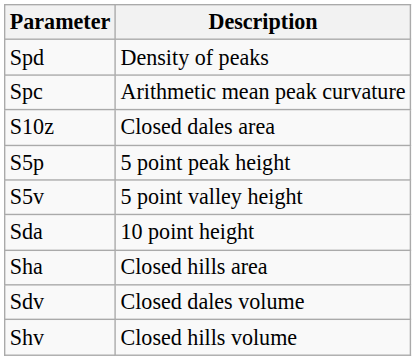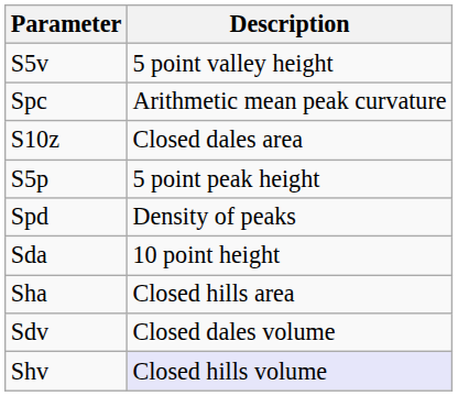 <table class="wikitable">
 <tr>
 <th>Parameter</th>
 <th>Description</th>
 </tr>
 <tr>
-<td>Spd</td>
-<td>Density of peaks</td>
+<td>S5v</td>
+<td>5 point valley height</td>
 </tr>
 <tr>
 <td>Spc</td>
 <td>Arithmetic mean peak curvature</td>
 </tr>
 <tr>
 <td>S10z</td>
 <td>Closed dales area</td>
 </tr>
 <tr>
 <td>S5p</td>
 <td>5 point peak height</td>
 </tr>
 <tr>
-<td>S5v</td>
-<td>5 point valley height</td>
+<td>Spd</td>
+<td>Density of peaks</td>
 </tr>
 <tr>
 <td>Sda</td>
 <td>10 point height</td>
 </tr>
 <tr>
 <td>Sha</td>
 <td>Closed hills area</td>
 </tr>
 <tr>
 <td>Sdv</td>
 <td>Closed dales volume</td>
 </tr>
 <tr>
 <td>Shv</td>
-<td>Closed hills volume</td>
+<td style="background: lavender;">Closed hills volume</td>
 </tr>
 </table>
